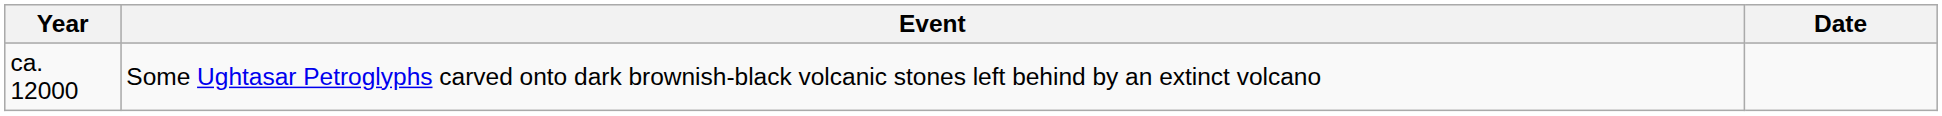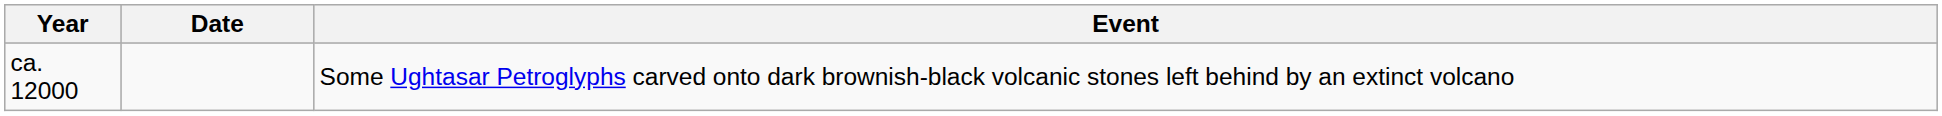 <table class="wikitable" width="100%">
 <tr>
 <th style="width:6%">Year</th>
+<th style="width:10%">Date</th>
 <th>Event</th>
-<th style="width:10%">Date</th>
 </tr>
 <tr>
 <td>ca. 12000</td>
+<td></td>
 <td>Some <a href='#'>Ughtasar Petroglyphs</a> carved onto dark brownish-black volcanic stones left behind by an extinct volcano</td>
-<td></td>
 </tr>
 </table>
